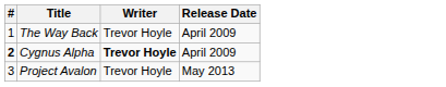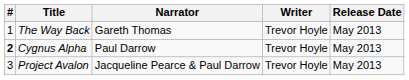 <table class="wikitable">
 <tr>
 <th>#</th>
 <th>Title</th>
+<th>Narrator</th>
 <th>Writer</th>
 <th>Release Date</th>
 </tr>
 <tr>
 <td>1</td>
 <td><em>The Way Back</em></td>
+<td>Gareth Thomas</td>
 <td>Trevor Hoyle</td>
-<td>April 2009</td>
+<td>May 2013</td>
 </tr>
 <tr>
 <td><strong>2</strong></td>
 <td><em>Cygnus Alpha</em></td>
-<td><strong>Trevor Hoyle</strong></td>
-<td>April 2009</td>
+<td>Paul Darrow</td>
+<td>Trevor Hoyle</td>
+<td>May 2013</td>
 </tr>
 <tr>
 <td>3</td>
 <td><em>Project Avalon</em></td>
+<td>Jacqueline Pearce & Paul Darrow</td>
 <td>Trevor Hoyle</td>
 <td>May 2013</td>
 </tr>
 </table>
